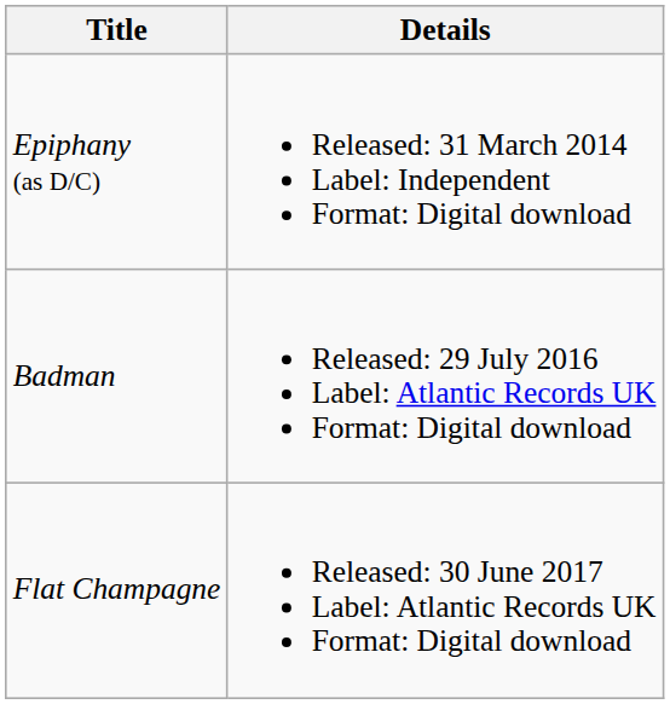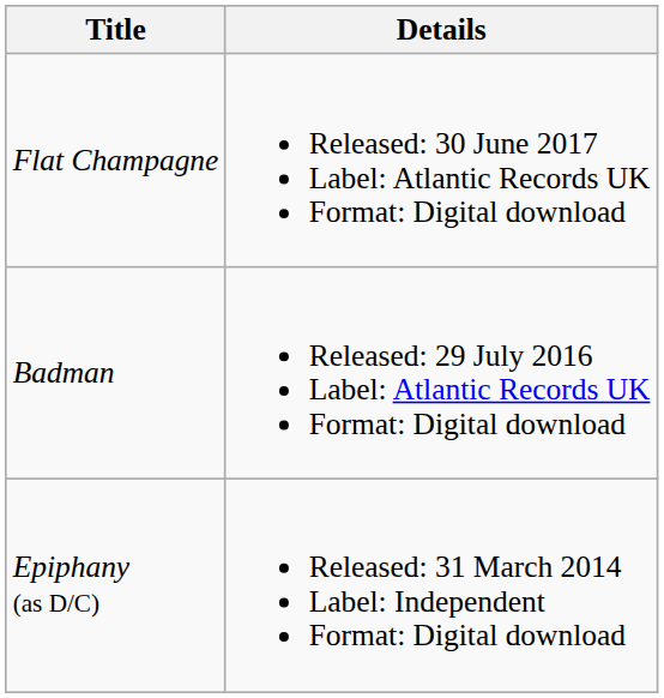 <table class="wikitable">
 <tr>
 <th>Title</th>
 <th>Details</th>
 </tr>
 <tr>
-<td><em>Epiphany</em><br><small>(as D/C)</small></td>
-<td><br><ul><li>Released: 31 March 2014</li><li>Label: Independent</li><li>Format: Digital download</li></ul></td>
+<td><em>Flat Champagne</em></td>
+<td><br><ul><li>Released: 30 June 2017</li><li>Label: Atlantic Records UK</li><li>Format: Digital download</li></ul></td>
 </tr>
 <tr>
 <td><em>Badman</em></td>
 <td><br><ul><li>Released: 29 July 2016</li><li>Label: <a href='#'>Atlantic Records UK</a></li><li>Format: Digital download</li></ul></td>
 </tr>
 <tr>
-<td><em>Flat Champagne</em></td>
-<td><br><ul><li>Released: 30 June 2017</li><li>Label: Atlantic Records UK</li><li>Format: Digital download</li></ul></td>
+<td><em>Epiphany</em><br><small>(as D/C)</small></td>
+<td><br><ul><li>Released: 31 March 2014</li><li>Label: Independent</li><li>Format: Digital download</li></ul></td>
 </tr>
 </table>
